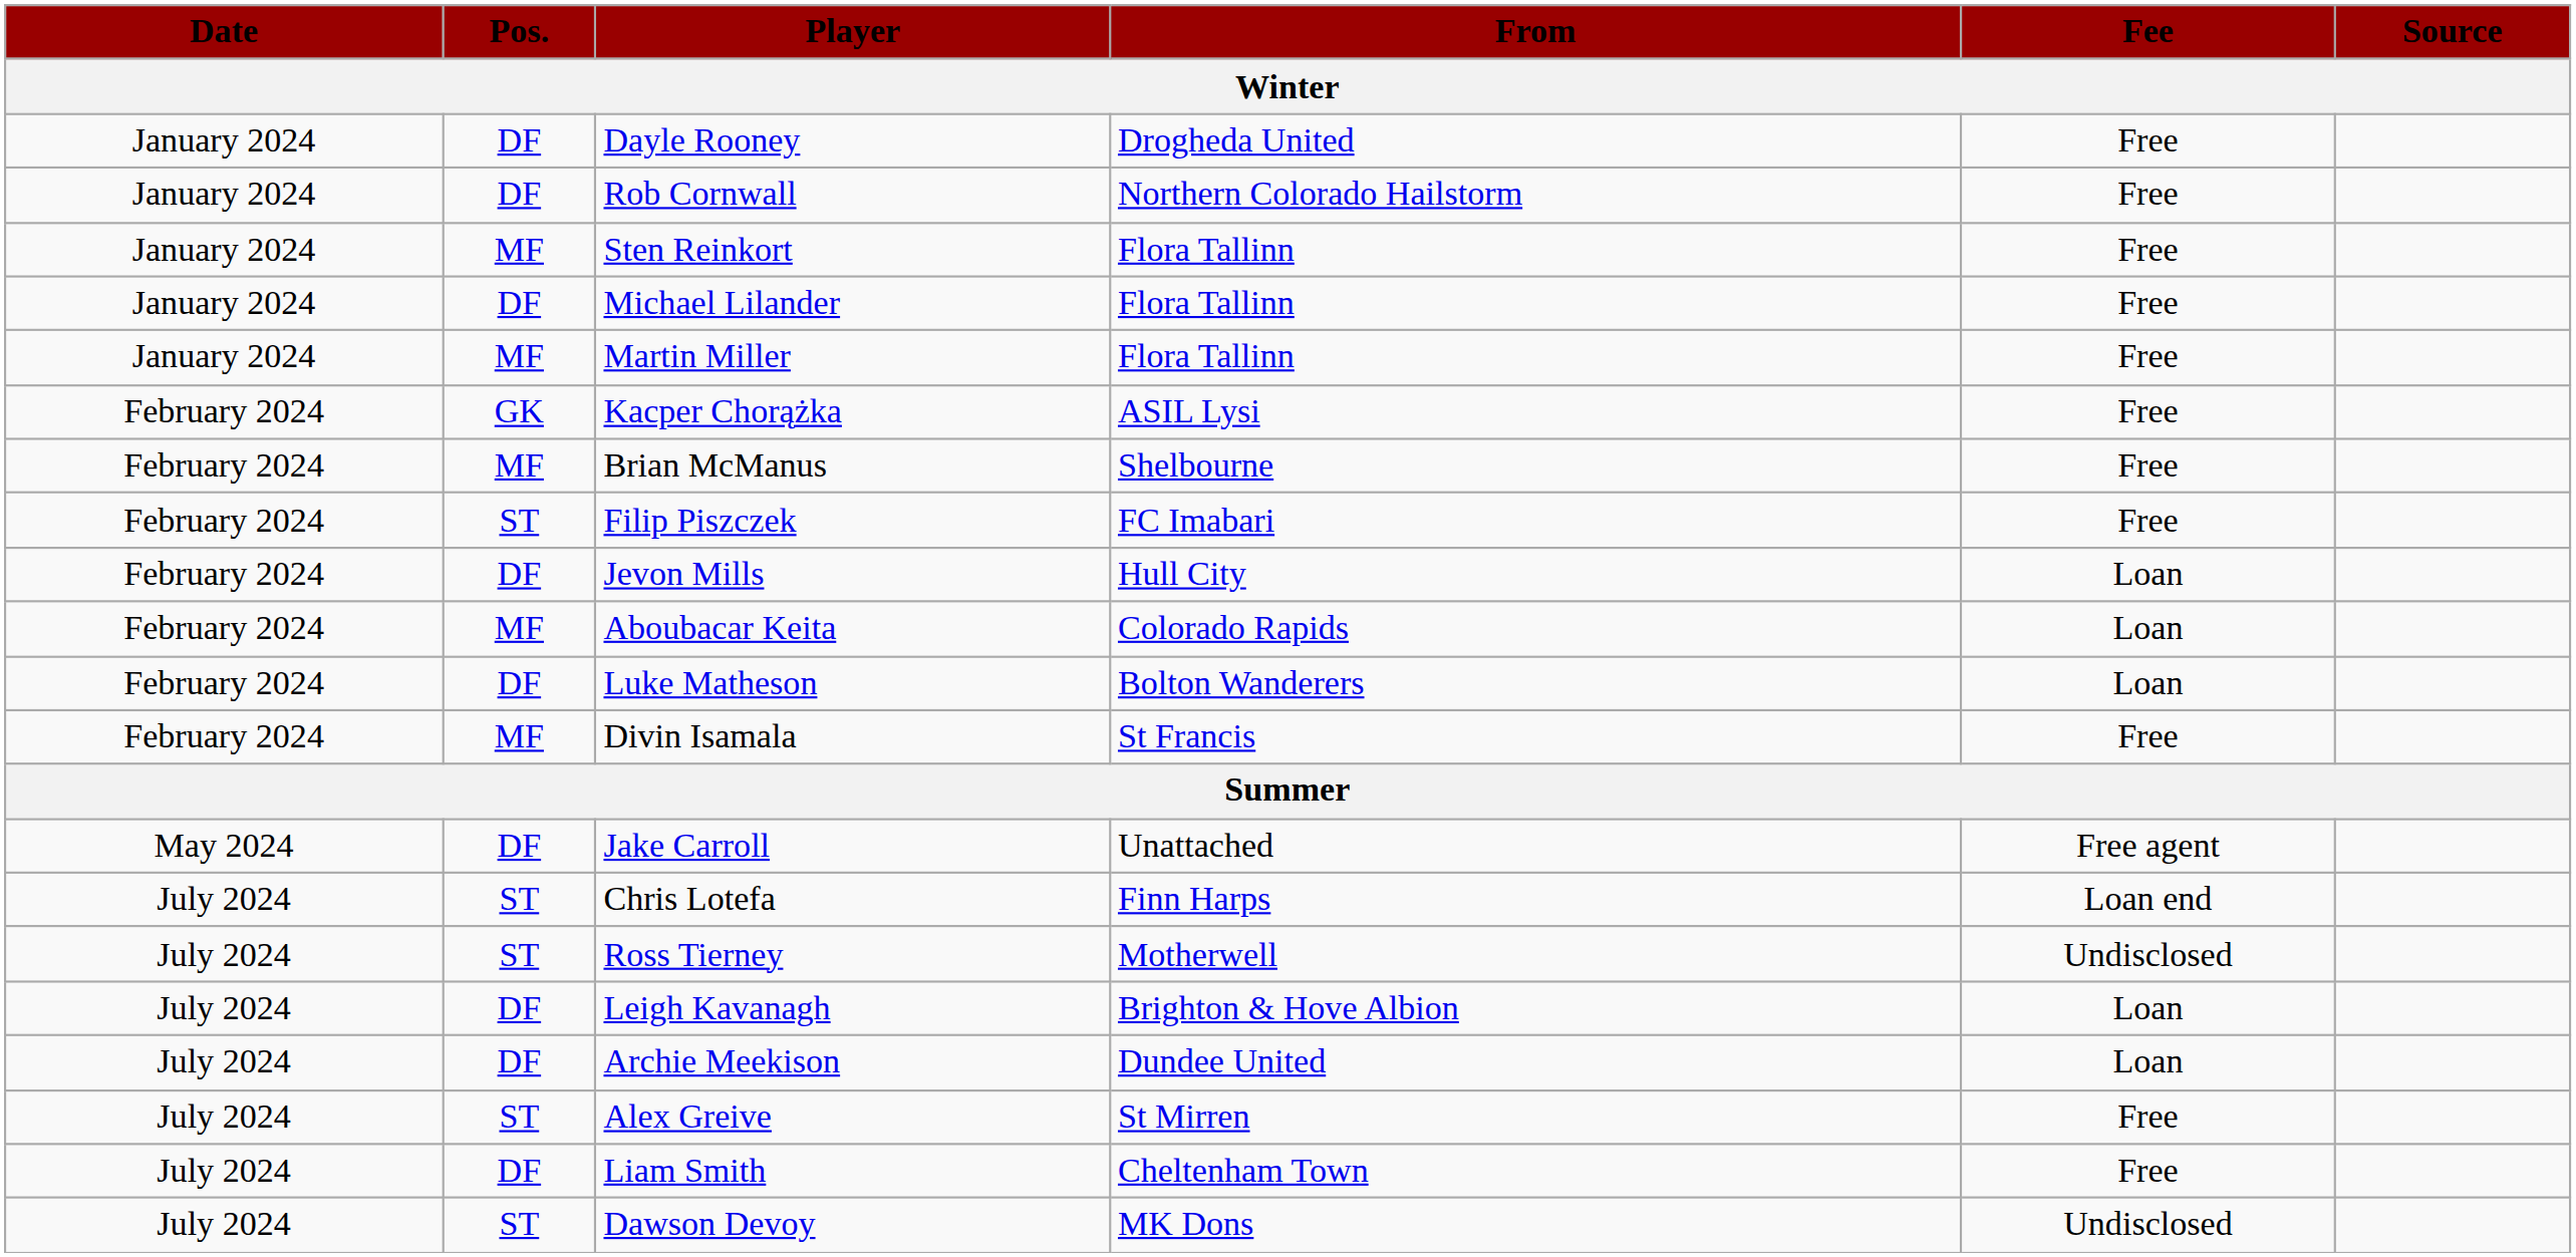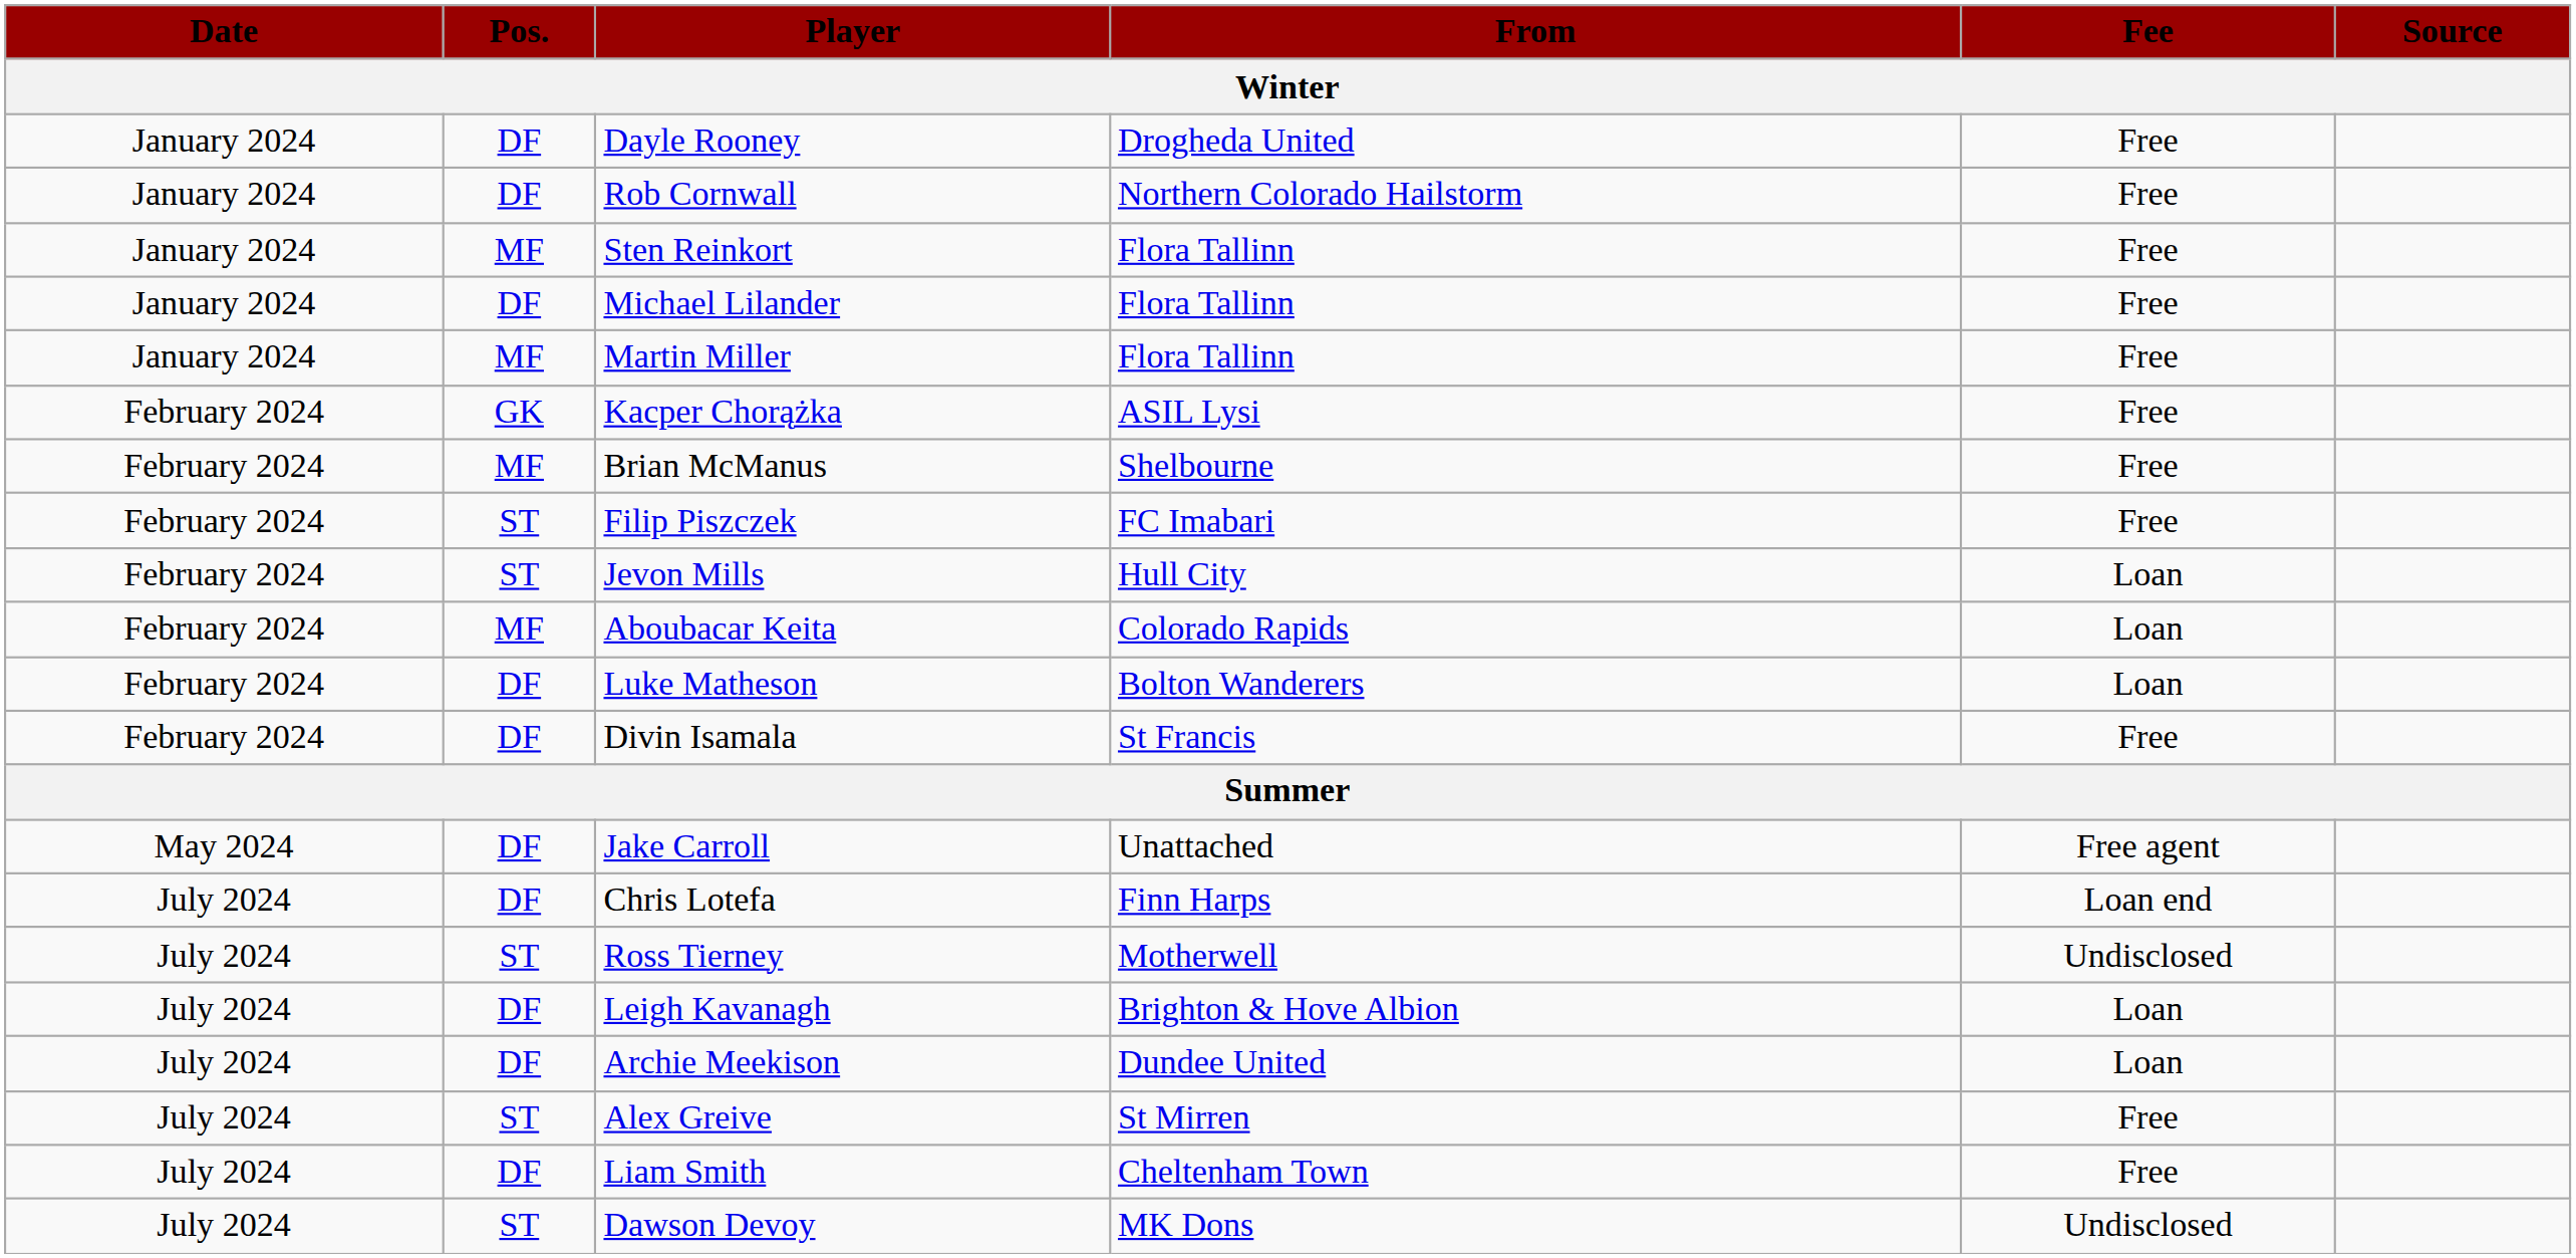 <table class="wikitable" style="text-align:center;width:95%;">
 <tr>
 <th style=background:#990000;color:#000000>Date</th>
 <th style=background:#990000;color:#000000>Pos.</th>
 <th style=background:#990000;color:#000000>Player</th>
 <th style=background:#990000;color:#000000>From</th>
 <th style=background:#990000;color:#000000>Fee</th>
 <th style=background:#990000;color:#000000>Source</th>
 </tr>
 <tr>
 <th colspan=6>Winter</th>
 </tr>
 <tr>
 <td>January 2024</td>
 <td><a href='#'>DF</a></td>
 <td align=left> <a href='#'>Dayle Rooney</a></td>
 <td align=left> <a href='#'>Drogheda United</a></td>
 <td>Free</td>
 <td></td>
 </tr>
 <tr>
 <td>January 2024</td>
 <td><a href='#'>DF</a></td>
 <td align=left> <a href='#'>Rob Cornwall</a></td>
 <td align=left> <a href='#'>Northern Colorado Hailstorm</a></td>
 <td>Free</td>
 <td></td>
 </tr>
 <tr>
 <td>January 2024</td>
 <td><a href='#'>MF</a></td>
 <td align=left> <a href='#'>Sten Reinkort</a></td>
 <td align=left> <a href='#'>Flora Tallinn</a></td>
 <td>Free</td>
 <td></td>
 </tr>
 <tr>
 <td>January 2024</td>
 <td><a href='#'>DF</a></td>
 <td align=left> <a href='#'>Michael Lilander</a></td>
 <td align=left> <a href='#'>Flora Tallinn</a></td>
 <td>Free</td>
 <td></td>
 </tr>
 <tr>
 <td>January 2024</td>
 <td><a href='#'>MF</a></td>
 <td align=left> <a href='#'>Martin Miller</a></td>
 <td align=left> <a href='#'>Flora Tallinn</a></td>
 <td>Free</td>
 <td></td>
 </tr>
 <tr>
 <td>February 2024</td>
 <td><a href='#'>GK</a></td>
 <td align=left> <a href='#'>Kacper Chorążka</a></td>
 <td align=left> <a href='#'>ASIL Lysi</a></td>
 <td>Free</td>
 <td></td>
 </tr>
 <tr>
 <td>February 2024</td>
 <td><a href='#'>MF</a></td>
 <td align=left> Brian McManus</td>
 <td align=left> <a href='#'>Shelbourne</a></td>
 <td>Free</td>
 <td></td>
 </tr>
 <tr>
 <td>February 2024</td>
 <td><a href='#'>ST</a></td>
 <td align=left> <a href='#'>Filip Piszczek</a></td>
 <td align=left> <a href='#'>FC Imabari</a></td>
 <td>Free</td>
 <td></td>
 </tr>
 <tr>
 <td>February 2024</td>
-<td><a href='#'>DF</a></td>
+<td><a href='#'>ST</a></td>
 <td align=left> <a href='#'>Jevon Mills</a></td>
 <td align=left> <a href='#'>Hull City</a></td>
 <td>Loan</td>
 <td></td>
 </tr>
 <tr>
 <td>February 2024</td>
 <td><a href='#'>MF</a></td>
 <td align=left> <a href='#'>Aboubacar Keita</a></td>
 <td align=left> <a href='#'>Colorado Rapids</a></td>
 <td>Loan</td>
 <td></td>
 </tr>
 <tr>
 <td>February 2024</td>
 <td><a href='#'>DF</a></td>
 <td align=left> <a href='#'>Luke Matheson</a></td>
 <td align=left> <a href='#'>Bolton Wanderers</a></td>
 <td>Loan</td>
 <td></td>
 </tr>
 <tr>
 <td>February 2024</td>
-<td><a href='#'>MF</a></td>
+<td><a href='#'>DF</a></td>
 <td align=left> Divin Isamala</td>
 <td align=left> <a href='#'>St Francis</a></td>
 <td>Free</td>
 <td></td>
 </tr>
 <tr>
 <th colspan=6>Summer</th>
 </tr>
 <tr>
 <td>May 2024</td>
 <td><a href='#'>DF</a></td>
 <td align=left> <a href='#'>Jake Carroll</a></td>
 <td align=left>Unattached</td>
 <td>Free agent</td>
 <td></td>
 </tr>
 <tr>
 <td>July 2024</td>
-<td><a href='#'>ST</a></td>
+<td><a href='#'>DF</a></td>
 <td align=left> Chris Lotefa</td>
 <td align=left> <a href='#'>Finn Harps</a></td>
 <td>Loan end</td>
 <td></td>
 </tr>
 <tr>
 <td>July 2024</td>
 <td><a href='#'>ST</a></td>
 <td align=left> <a href='#'>Ross Tierney</a></td>
 <td align=left> <a href='#'>Motherwell</a></td>
 <td>Undisclosed</td>
 <td></td>
 </tr>
 <tr>
 <td>July 2024</td>
 <td><a href='#'>DF</a></td>
 <td align=left> <a href='#'>Leigh Kavanagh</a></td>
 <td align=left> <a href='#'>Brighton & Hove Albion</a></td>
 <td>Loan</td>
 <td></td>
 </tr>
 <tr>
 <td>July 2024</td>
 <td><a href='#'>DF</a></td>
 <td align=left> <a href='#'>Archie Meekison</a></td>
 <td align=left> <a href='#'>Dundee United</a></td>
 <td>Loan</td>
 <td></td>
 </tr>
 <tr>
 <td>July 2024</td>
 <td><a href='#'>ST</a></td>
 <td align=left> <a href='#'>Alex Greive</a></td>
 <td align=left> <a href='#'>St Mirren</a></td>
 <td>Free</td>
 <td></td>
 </tr>
 <tr>
 <td>July 2024</td>
 <td><a href='#'>DF</a></td>
 <td align=left> <a href='#'>Liam Smith</a></td>
 <td align=left> <a href='#'>Cheltenham Town</a></td>
 <td>Free</td>
 <td></td>
 </tr>
 <tr>
 <td>July 2024</td>
 <td><a href='#'>ST</a></td>
 <td align=left> <a href='#'>Dawson Devoy</a></td>
 <td align=left> <a href='#'>MK Dons</a></td>
 <td>Undisclosed</td>
 <td></td>
 </tr>
 </table>
